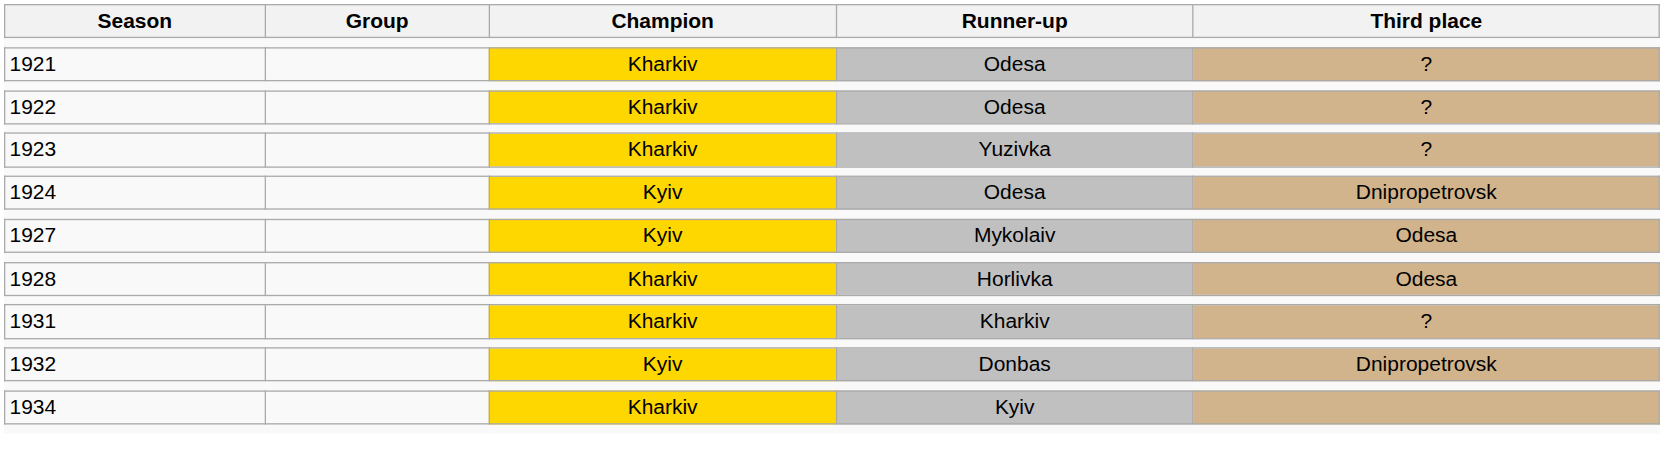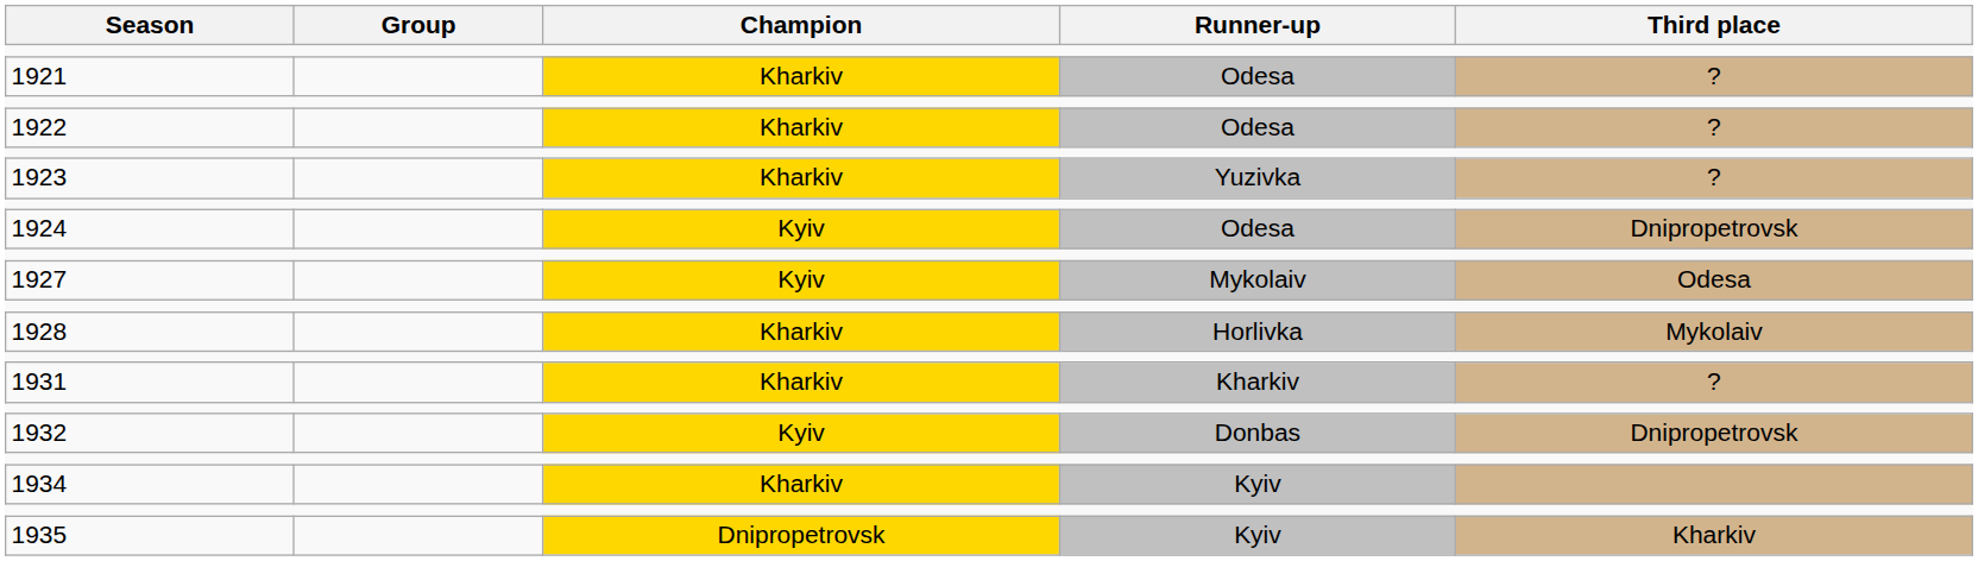 <table class="wikitable" width=100% align=center style="border:2px black;">
 <tr>
 <th>Season</th>
 <th>Group</th>
 <th>Champion</th>
 <th>Runner-up</th>
 <th>Third place</th>
 </tr>
 <tr>
 <td colspan=5 style="border:1px black;"></td>
 </tr>
 <tr>
 <td>1921</td>
 <td align=center></td>
 <td align=center bgcolor=gold>Kharkiv</td>
 <td align=center bgcolor=silver>Odesa</td>
 <td align=center bgcolor=tan>?</td>
 </tr>
 <tr>
 <td colspan=5 style="border:1px black;"></td>
 </tr>
 <tr>
 <td>1922</td>
 <td align=center></td>
 <td align=center bgcolor=gold>Kharkiv</td>
 <td align=center bgcolor=silver>Odesa</td>
 <td align=center bgcolor=tan>?</td>
 </tr>
 <tr>
 <td colspan=5 style="border:1px black;"></td>
 </tr>
 <tr>
 <td>1923</td>
 <td align=center></td>
 <td align=center bgcolor=gold>Kharkiv</td>
 <td align=center bgcolor=silver>Yuzivka</td>
 <td align=center bgcolor=tan>?</td>
 </tr>
 <tr>
 <td colspan=5 style="border:1px black;"></td>
 </tr>
 <tr>
 <td>1924</td>
 <td align=center></td>
 <td align=center bgcolor=gold>Kyiv</td>
 <td align=center bgcolor=silver>Odesa</td>
 <td align=center bgcolor=tan>Dnipropetrovsk</td>
 </tr>
 <tr>
 <td colspan=5 style="border:1px black;"></td>
 </tr>
 <tr>
 <td>1927</td>
 <td align=center></td>
 <td align=center bgcolor=gold>Kyiv</td>
 <td align=center bgcolor=silver>Mykolaiv</td>
 <td align=center bgcolor=tan>Odesa</td>
 </tr>
 <tr>
 <td colspan=5 style="border:1px black;"></td>
 </tr>
 <tr>
 <td>1928</td>
 <td align=center></td>
 <td align=center bgcolor=gold>Kharkiv</td>
 <td align=center bgcolor=silver>Horlivka</td>
-<td align=center bgcolor=tan>Odesa</td>
+<td align=center bgcolor=tan>Mykolaiv</td>
 </tr>
 <tr>
 <td colspan=5 style="border:1px black;"></td>
 </tr>
 <tr>
 <td>1931</td>
 <td align=center></td>
 <td align=center bgcolor=gold>Kharkiv</td>
 <td align=center bgcolor=silver>Kharkiv</td>
 <td align=center bgcolor=tan>?</td>
 </tr>
 <tr>
 <td colspan=5 style="border:1px black;"></td>
 </tr>
 <tr>
 <td>1932</td>
 <td align=center></td>
 <td align=center bgcolor=gold>Kyiv</td>
 <td align=center bgcolor=silver>Donbas</td>
 <td align=center bgcolor=tan>Dnipropetrovsk</td>
 </tr>
 <tr>
 <td colspan=5 style="border:1px black;"></td>
 </tr>
 <tr>
 <td>1934</td>
 <td align=center></td>
 <td align=center bgcolor=gold>Kharkiv</td>
 <td align=center bgcolor=silver>Kyiv</td>
 <td align=center bgcolor=tan></td>
 </tr>
 <tr>
 <td colspan=5 style="border:1px black;"></td>
 </tr>
+<tr>
+<td>1935</td>
+<td align=center></td>
+<td align=center bgcolor=gold>Dnipropetrovsk</td>
+<td align=center bgcolor=silver>Kyiv</td>
+<td align=center bgcolor=tan>Kharkiv</td>
+</tr>
 </table>
